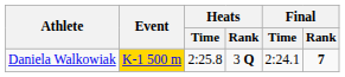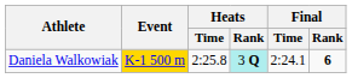 <table class="wikitable" style="font-size:90%">
 <tr>
 <th rowspan=2>Athlete</th>
 <th rowspan=2>Event</th>
 <th colspan=2>Heats</th>
 <th colspan=2>Final</th>
 </tr>
 <tr style="font-size:95%">
 <th>Time</th>
 <th>Rank</th>
 <th>Time</th>
 <th>Rank</th>
 </tr>
 <tr align=center>
 <td align=left><a href='#'>Daniela Walkowiak</a></td>
 <td align=left style="background: gold;"><a href='#'>K-1 500 m</a></td>
 <td>2:25.8</td>
-<td>3 <strong>Q</strong></td>
+<td style="background: paleturquoise;">3 <strong>Q</strong></td>
 <td>2:24.1</td>
-<td><strong>7</strong></td>
+<td><strong>6</strong></td>
 </tr>
 </table>
